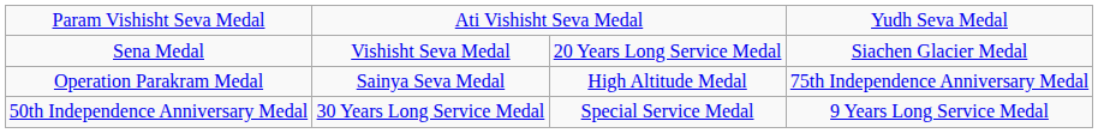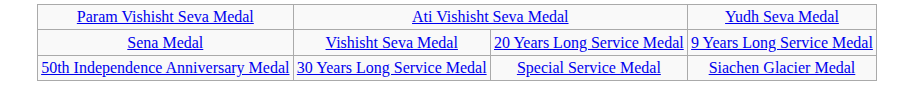 <table class="wikitable sortable" style="margin:1em auto; text-align:center;">
 <tr>
 <td><a href='#'>Param Vishisht Seva Medal</a></td>
 <td colspan="2"><a href='#'>Ati Vishisht Seva Medal</a></td>
 <td><a href='#'>Yudh Seva Medal</a></td>
 </tr>
 <tr>
 <td><a href='#'>Sena Medal</a></td>
 <td><a href='#'>Vishisht Seva Medal</a></td>
 <td><a href='#'>20 Years Long Service Medal</a></td>
-<td><a href='#'>Siachen Glacier Medal</a></td>
-</tr>
-<tr>
-<td><a href='#'>Operation Parakram Medal</a></td>
-<td><a href='#'>Sainya Seva Medal</a></td>
-<td><a href='#'>High Altitude Medal</a></td>
-<td><a href='#'>75th Independence Anniversary Medal</a></td>
+<td><a href='#'>9 Years Long Service Medal</a></td>
 </tr>
 <tr>
 <td><a href='#'>50th Independence Anniversary Medal</a></td>
 <td><a href='#'>30 Years Long Service Medal</a></td>
 <td><a href='#'>Special Service Medal</a></td>
-<td><a href='#'>9 Years Long Service Medal</a></td>
+<td><a href='#'>Siachen Glacier Medal</a></td>
 </tr>
 </table>
